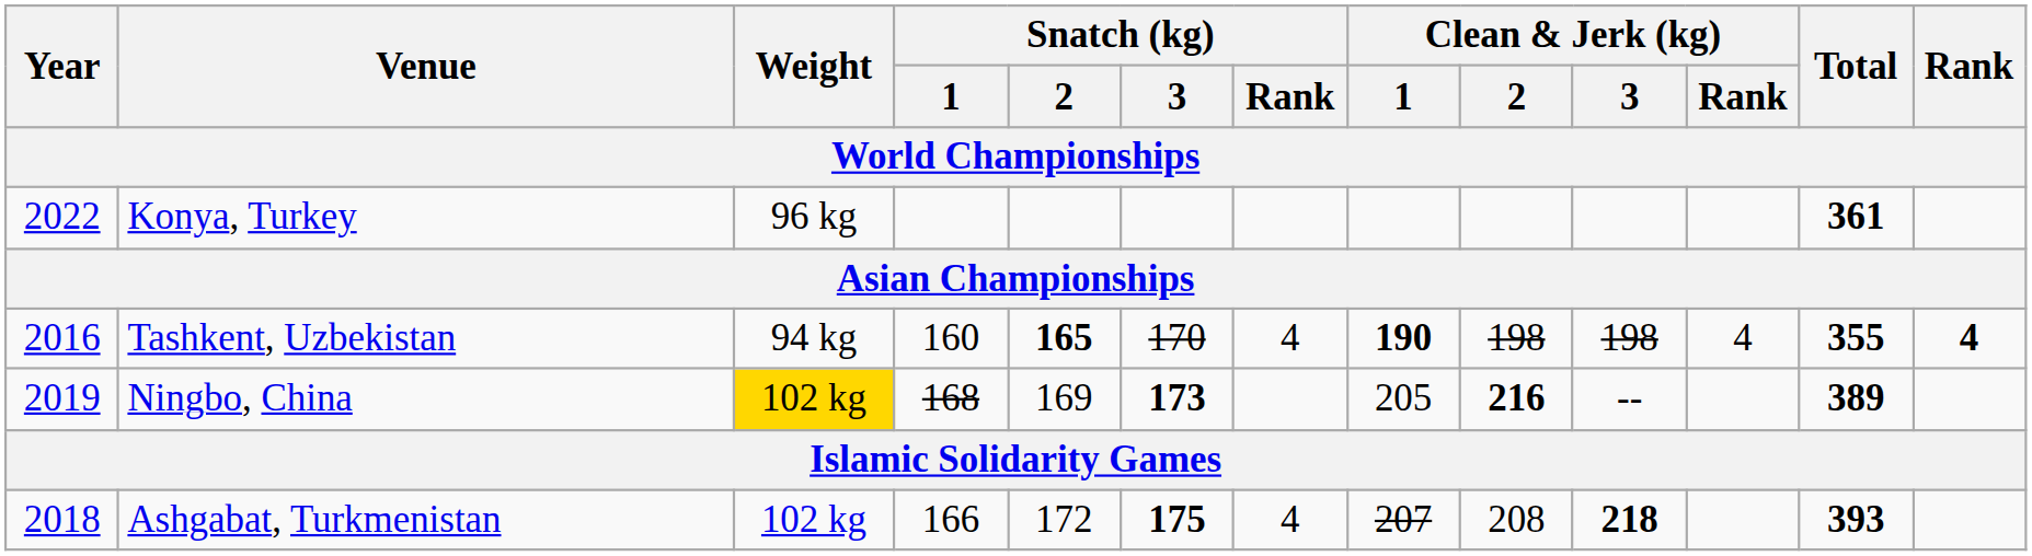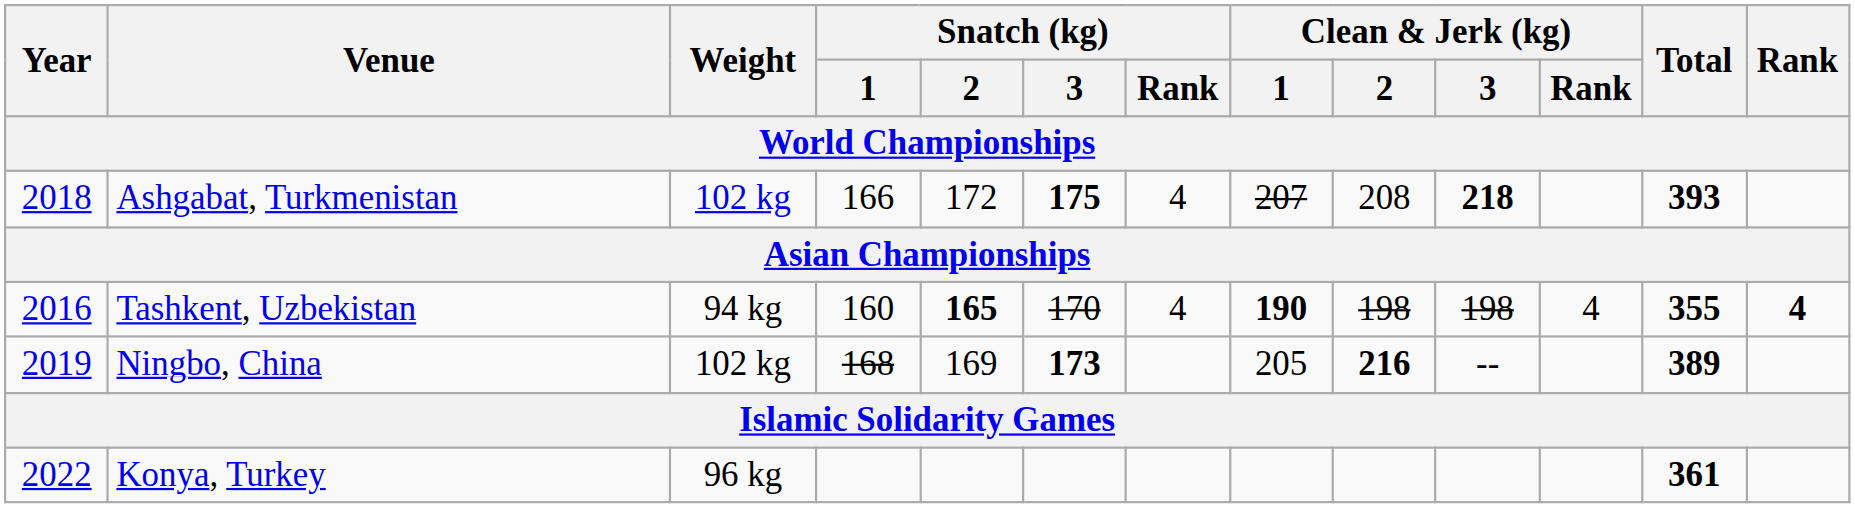 <table class = "wikitable" style="text-align:center;">
 <tr>
 <th rowspan=2 width=40>Year</th>
 <th rowspan=2 width=250>Venue</th>
 <th rowspan=2 width=60>Weight</th>
 <th colspan=4>Snatch (kg)</th>
 <th colspan=4>Clean & Jerk (kg)</th>
 <th rowspan=2 width=40>Total</th>
 <th rowspan=2 width=40>Rank</th>
 </tr>
 <tr>
 <th width=40>1</th>
 <th width=40>2</th>
 <th width=40>3</th>
 <th width=40>Rank</th>
 <th width=40>1</th>
 <th width=40>2</th>
 <th width=40>3</th>
 <th width=40>Rank</th>
 </tr>
 <tr>
 <th colspan=13><a href='#'>World Championships</a></th>
 </tr>
 <tr>
-<td><a href='#'>2022</a></td>
-<td align=left> <a href='#'>Konya</a>, <a href='#'>Turkey</a></td>
-<td>96 kg</td>
+<td><a href='#'>2018</a></td>
+<td align=left> <a href='#'>Ashgabat</a>, <a href='#'>Turkmenistan</a></td>
+<td><a href='#'>102 kg</a></td>
+<td>166</td>
+<td>172</td>
+<td><strong>175</strong></td>
+<td>4</td>
+<td><s>207</s></td>
+<td>208</td>
+<td><strong>218</strong></td>
 <td></td>
-<td></td>
-<td></td>
-<td></td>
-<td></td>
-<td></td>
-<td></td>
-<td></td>
-<td><strong>361</strong></td>
+<td><strong>393</strong></td>
 <td></td>
 </tr>
 <tr>
 <th colspan=13><a href='#'>Asian Championships</a></th>
 </tr>
 <tr>
 <td><a href='#'>2016</a></td>
 <td align=left> <a href='#'>Tashkent</a>, <a href='#'>Uzbekistan</a></td>
 <td>94 kg</td>
 <td>160</td>
 <td><strong>165</strong></td>
 <td><s>170</s></td>
 <td>4</td>
 <td><strong>190</strong></td>
 <td><s>198</s></td>
 <td><s>198</s></td>
 <td>4</td>
 <td><strong>355</strong></td>
 <td><strong>4</strong></td>
 </tr>
 <tr>
 <td><a href='#'>2019</a></td>
 <td align=left> <a href='#'>Ningbo</a>, <a href='#'>China</a></td>
-<td style="background: gold;">102 kg</td>
+<td>102 kg</td>
 <td><s>168</s></td>
 <td>169</td>
 <td><strong>173</strong></td>
 <td></td>
 <td>205</td>
 <td><strong>216</strong></td>
 <td>--</td>
 <td></td>
 <td><strong>389</strong></td>
 <td></td>
 </tr>
 <tr>
 <th colspan=13><a href='#'>Islamic Solidarity Games</a></th>
 </tr>
 <tr>
-<td><a href='#'>2018</a></td>
-<td align=left> <a href='#'>Ashgabat</a>, <a href='#'>Turkmenistan</a></td>
-<td><a href='#'>102 kg</a></td>
-<td>166</td>
-<td>172</td>
-<td><strong>175</strong></td>
-<td>4</td>
-<td><s>207</s></td>
-<td>208</td>
-<td><strong>218</strong></td>
+<td><a href='#'>2022</a></td>
+<td align=left> <a href='#'>Konya</a>, <a href='#'>Turkey</a></td>
+<td>96 kg</td>
 <td></td>
-<td><strong>393</strong></td>
+<td></td>
+<td></td>
+<td></td>
+<td></td>
+<td></td>
+<td></td>
+<td></td>
+<td><strong>361</strong></td>
 <td></td>
 </tr>
 </table>
